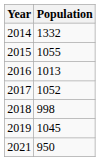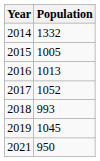 <table class="wikitable">
 <tr>
 <th>Year</th>
 <th>Population</th>
 </tr>
 <tr>
 <td>2014</td>
 <td>1332</td>
 </tr>
 <tr>
 <td>2015</td>
-<td>1055</td>
+<td>1005</td>
 </tr>
 <tr>
 <td>2016</td>
 <td>1013</td>
 </tr>
 <tr>
 <td>2017</td>
 <td>1052</td>
 </tr>
 <tr>
 <td>2018</td>
-<td>998</td>
+<td>993</td>
 </tr>
 <tr>
 <td>2019</td>
 <td>1045</td>
 </tr>
 <tr>
 <td>2021</td>
 <td>950</td>
 </tr>
 </table>
